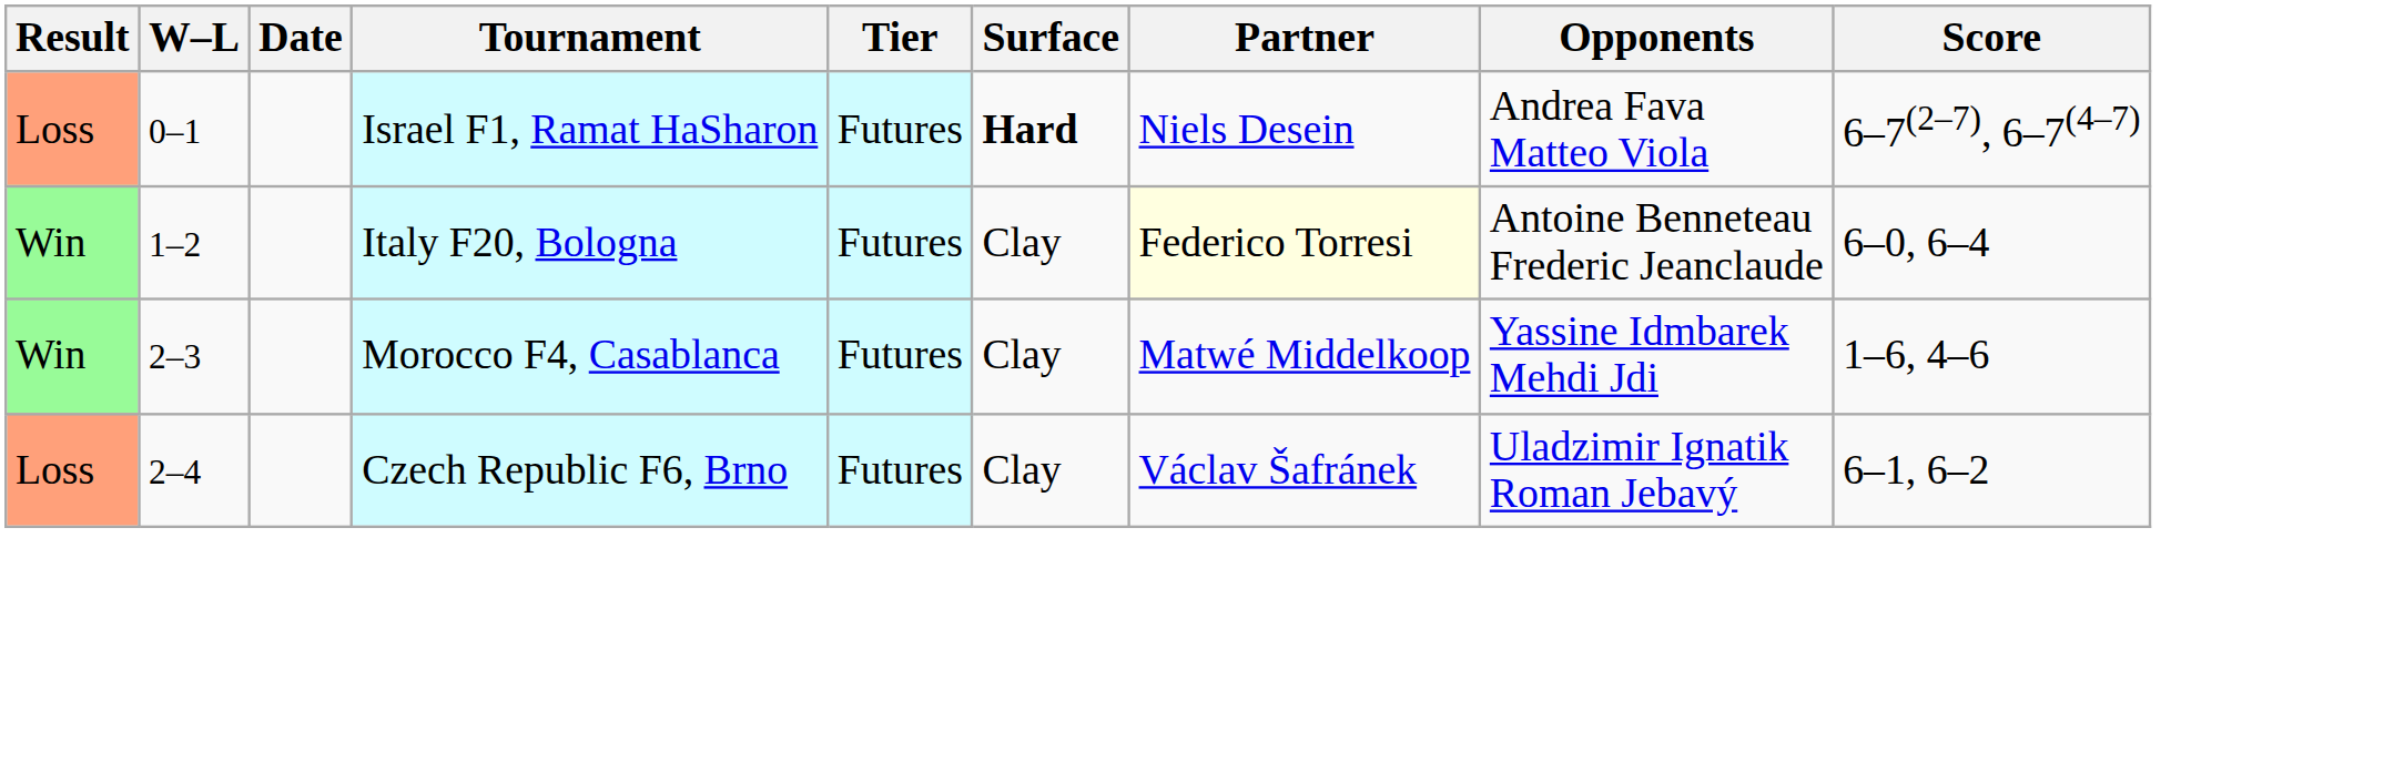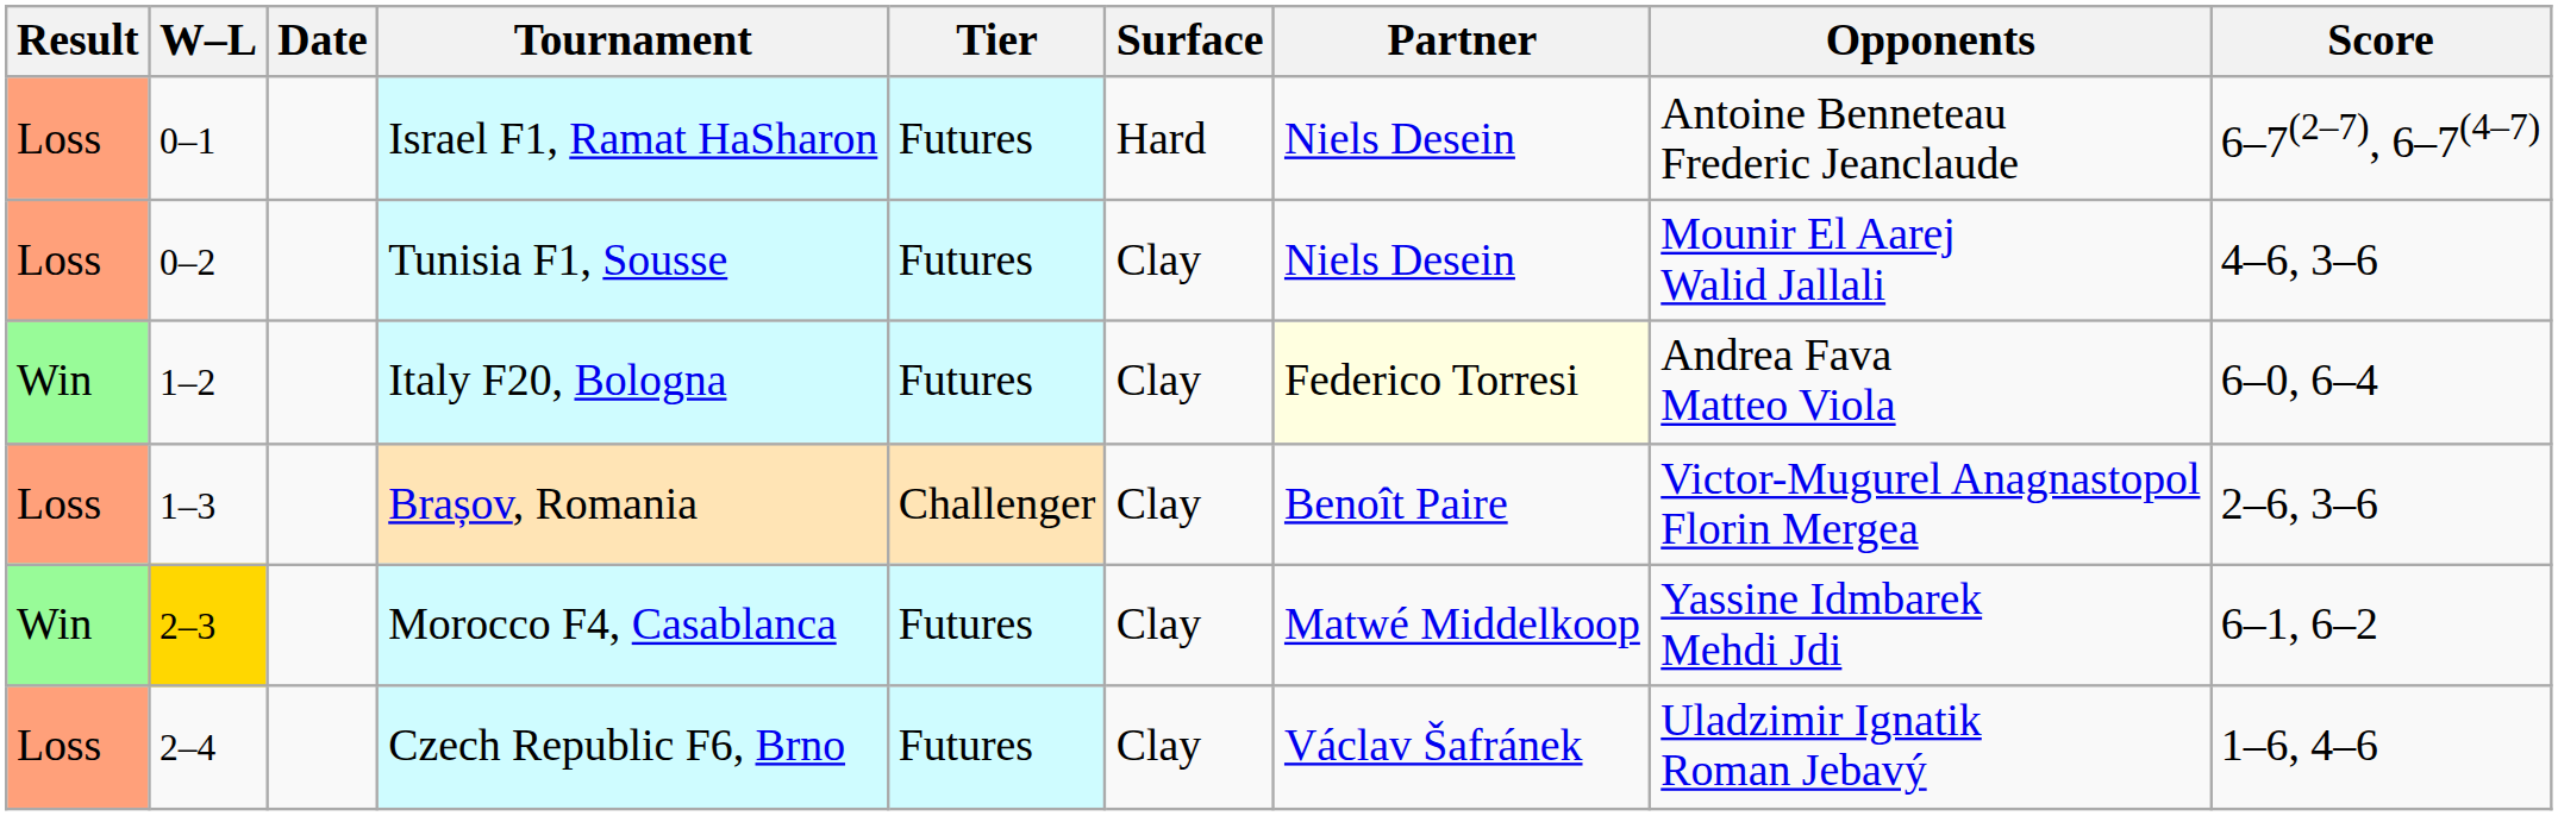 <table class="sortable wikitable">
 <tr>
 <th>Result</th>
 <th class="unsortable">W–L</th>
 <th>Date</th>
 <th>Tournament</th>
 <th>Tier</th>
 <th>Surface</th>
 <th>Partner</th>
 <th>Opponents</th>
 <th class="unsortable">Score</th>
 </tr>
 <tr>
 <td bgcolor=ffa07a>Loss</td>
 <td><small>0–1</small></td>
 <td></td>
 <td bgcolor=cffcff>Israel F1, <a href='#'>Ramat HaSharon</a></td>
 <td bgcolor=cffcff>Futures</td>
-<td><strong>Hard</strong></td>
+<td>Hard</td>
 <td> <a href='#'>Niels Desein</a></td>
-<td> Andrea Fava <br>  <a href='#'>Matteo Viola</a></td>
+<td> Antoine Benneteau <br>  Frederic Jeanclaude</td>
 <td>6–7<sup>(2–7)</sup>, 6–7<sup>(4–7)</sup></td>
+</tr>
+<tr>
+<td bgcolor=ffa07a>Loss</td>
+<td><small>0–2</small></td>
+<td></td>
+<td bgcolor=cffcff>Tunisia F1, <a href='#'>Sousse</a></td>
+<td bgcolor=cffcff>Futures</td>
+<td>Clay</td>
+<td> <a href='#'>Niels Desein</a></td>
+<td> <a href='#'>Mounir El Aarej</a> <br>  <a href='#'>Walid Jallali</a></td>
+<td>4–6, 3–6</td>
 </tr>
 <tr>
 <td bgcolor=98fb98>Win</td>
 <td><small>1–2</small></td>
 <td></td>
 <td bgcolor=cffcff>Italy F20, <a href='#'>Bologna</a></td>
 <td bgcolor=cffcff>Futures</td>
 <td>Clay</td>
 <td style="background: lightyellow;"> Federico Torresi</td>
-<td> Antoine Benneteau <br>  Frederic Jeanclaude</td>
+<td> Andrea Fava <br>  <a href='#'>Matteo Viola</a></td>
 <td>6–0, 6–4</td>
 </tr>
 <tr>
+<td bgcolor=ffa07a>Loss</td>
+<td><small>1–3</small></td>
+<td></td>
+<td bgcolor=moccasin><a href='#'>Brașov</a>, Romania</td>
+<td bgcolor=moccasin>Challenger</td>
+<td>Clay</td>
+<td> <a href='#'>Benoît Paire</a></td>
+<td> <a href='#'>Victor-Mugurel Anagnastopol</a> <br>  <a href='#'>Florin Mergea</a></td>
+<td>2–6, 3–6</td>
+</tr>
+<tr>
 <td bgcolor=98fb98>Win</td>
-<td><small>2–3</small></td>
+<td style="background: gold;"><small>2–3</small></td>
 <td></td>
 <td bgcolor=cffcff>Morocco F4, <a href='#'>Casablanca</a></td>
 <td bgcolor=cffcff>Futures</td>
 <td>Clay</td>
 <td> <a href='#'>Matwé Middelkoop</a></td>
 <td> <a href='#'>Yassine Idmbarek</a> <br>  <a href='#'>Mehdi Jdi</a></td>
-<td>1–6, 4–6</td>
+<td>6–1, 6–2</td>
 </tr>
 <tr>
 <td bgcolor=ffa07a>Loss</td>
 <td><small>2–4</small></td>
 <td></td>
 <td bgcolor=cffcff>Czech Republic F6, <a href='#'>Brno</a></td>
 <td bgcolor=cffcff>Futures</td>
 <td>Clay</td>
 <td> <a href='#'>Václav Šafránek</a></td>
 <td> <a href='#'>Uladzimir Ignatik</a> <br>  <a href='#'>Roman Jebavý</a></td>
-<td>6–1, 6–2</td>
+<td>1–6, 4–6</td>
 </tr>
 </table>
